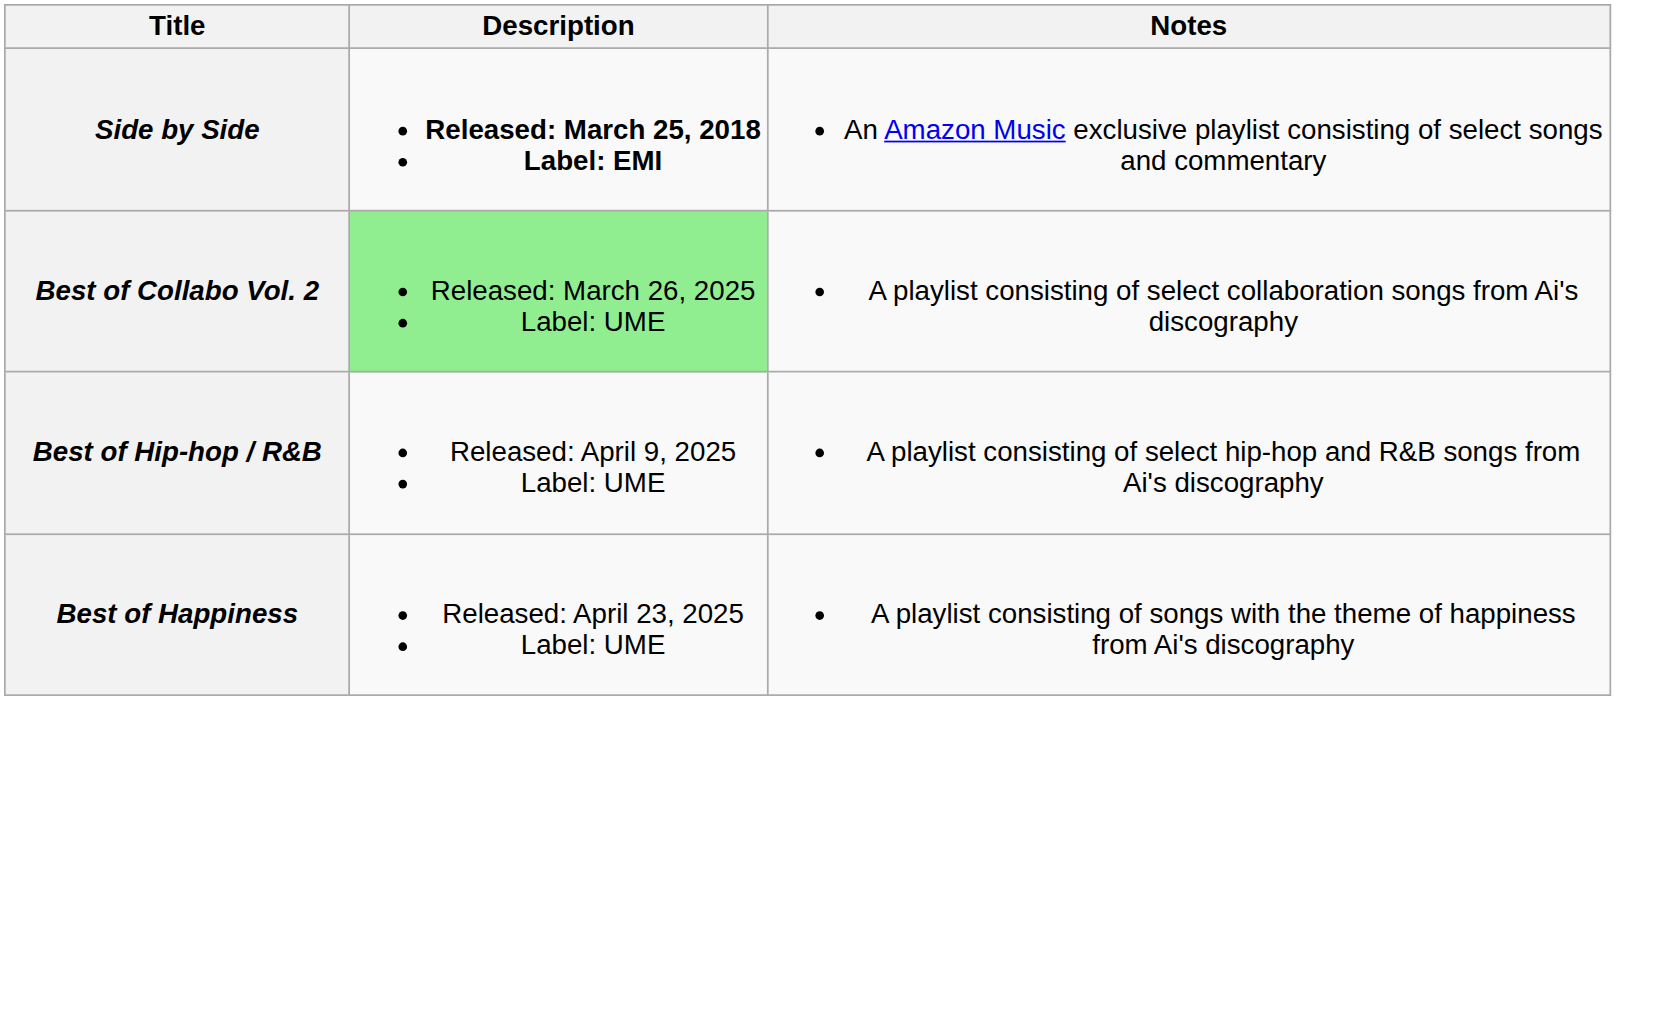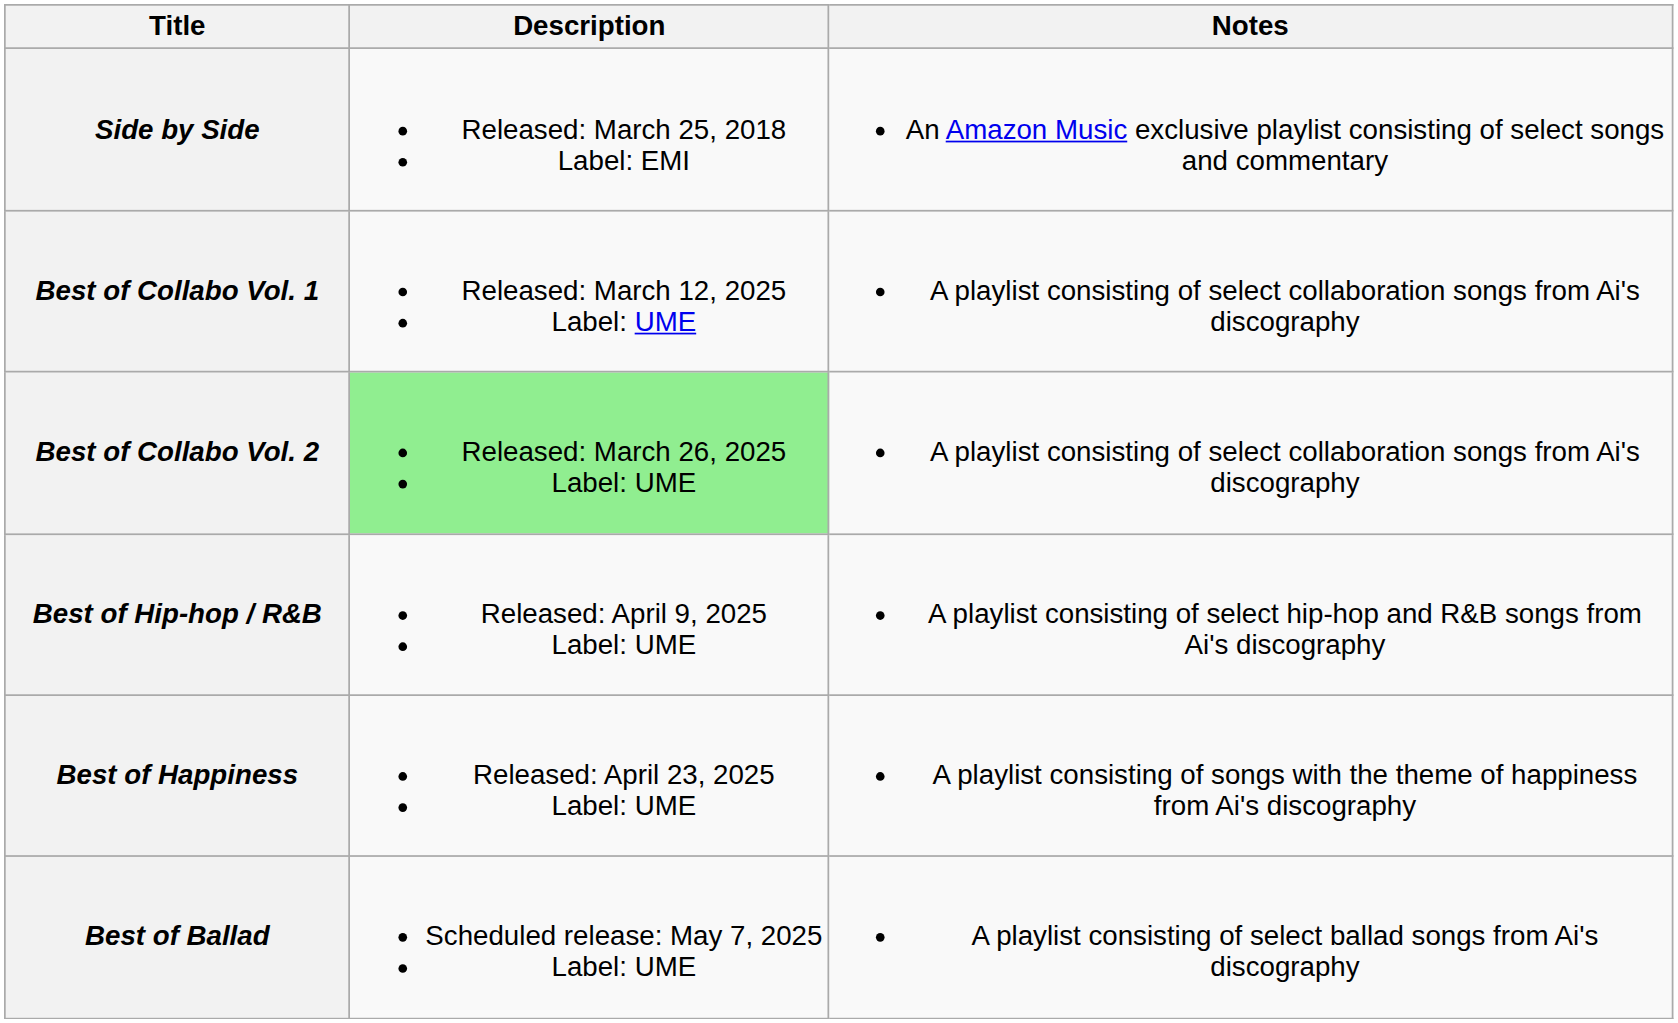 <table class="wikitable plainrowheaders" style="text-align:center;">
 <tr>
 <th scope="col" style="width:12em;">Title</th>
 <th scope="col">Description</th>
 <th scope="col" style="width:30em;">Notes</th>
 </tr>
 <tr>
 <th scope="row"><em>Side by Side</em></th>
-<td><strong><br><ul><li>Released: March 25, 2018</li><li>Label: EMI</li></ul></strong></td>
+<td><br><ul><li>Released: March 25, 2018</li><li>Label: EMI</li></ul></td>
 <td><br><ul><li>An <a href='#'>Amazon Music</a> exclusive playlist consisting of select songs and commentary</li></ul></td>
+</tr>
+<tr>
+<th scope="row"><em>Best of Collabo Vol. 1</em></th>
+<td><br><ul><li>Released: March 12, 2025</li><li>Label: <a href='#'>UME</a></li></ul></td>
+<td><br><ul><li>A playlist consisting of select collaboration songs from Ai's discography</li></ul></td>
 </tr>
 <tr>
 <th scope="row"><em>Best of Collabo Vol. 2</em></th>
 <td style="background: lightgreen;"><br><ul><li>Released: March 26, 2025</li><li>Label: UME</li></ul></td>
 <td><br><ul><li>A playlist consisting of select collaboration songs from Ai's discography</li></ul></td>
 </tr>
 <tr>
 <th scope="row"><em>Best of Hip-hop / R&B</em></th>
 <td><br><ul><li>Released: April 9, 2025</li><li>Label: UME</li></ul></td>
 <td><br><ul><li>A playlist consisting of select hip-hop and R&B songs from Ai's discography</li></ul></td>
 </tr>
 <tr>
 <th scope="row"><em>Best of Happiness</em></th>
 <td><br><ul><li>Released: April 23, 2025</li><li>Label: UME</li></ul></td>
 <td><br><ul><li>A playlist consisting of songs with the theme of happiness from Ai's discography</li></ul></td>
 </tr>
+<tr>
+<th scope="row"><em>Best of Ballad</em></th>
+<td><br><ul><li>Scheduled release: May 7, 2025</li><li>Label: UME</li></ul></td>
+<td><br><ul><li>A playlist consisting of select ballad songs from Ai's discography</li></ul></td>
+</tr>
 </table>
